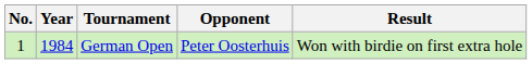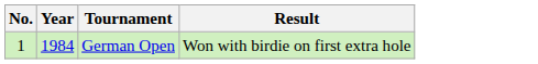 <table class="wikitable" style="font-size:95%;">
 <tr>
 <th>No.</th>
 <th>Year</th>
 <th>Tournament</th>
-<th>Opponent</th>
 <th>Result</th>
 </tr>
 <tr style="background:#D0F0C0;">
 <td align=center>1</td>
 <td><a href='#'>1984</a></td>
 <td><a href='#'>German Open</a></td>
-<td> <a href='#'>Peter Oosterhuis</a></td>
 <td>Won with birdie on first extra hole</td>
 </tr>
 </table>
